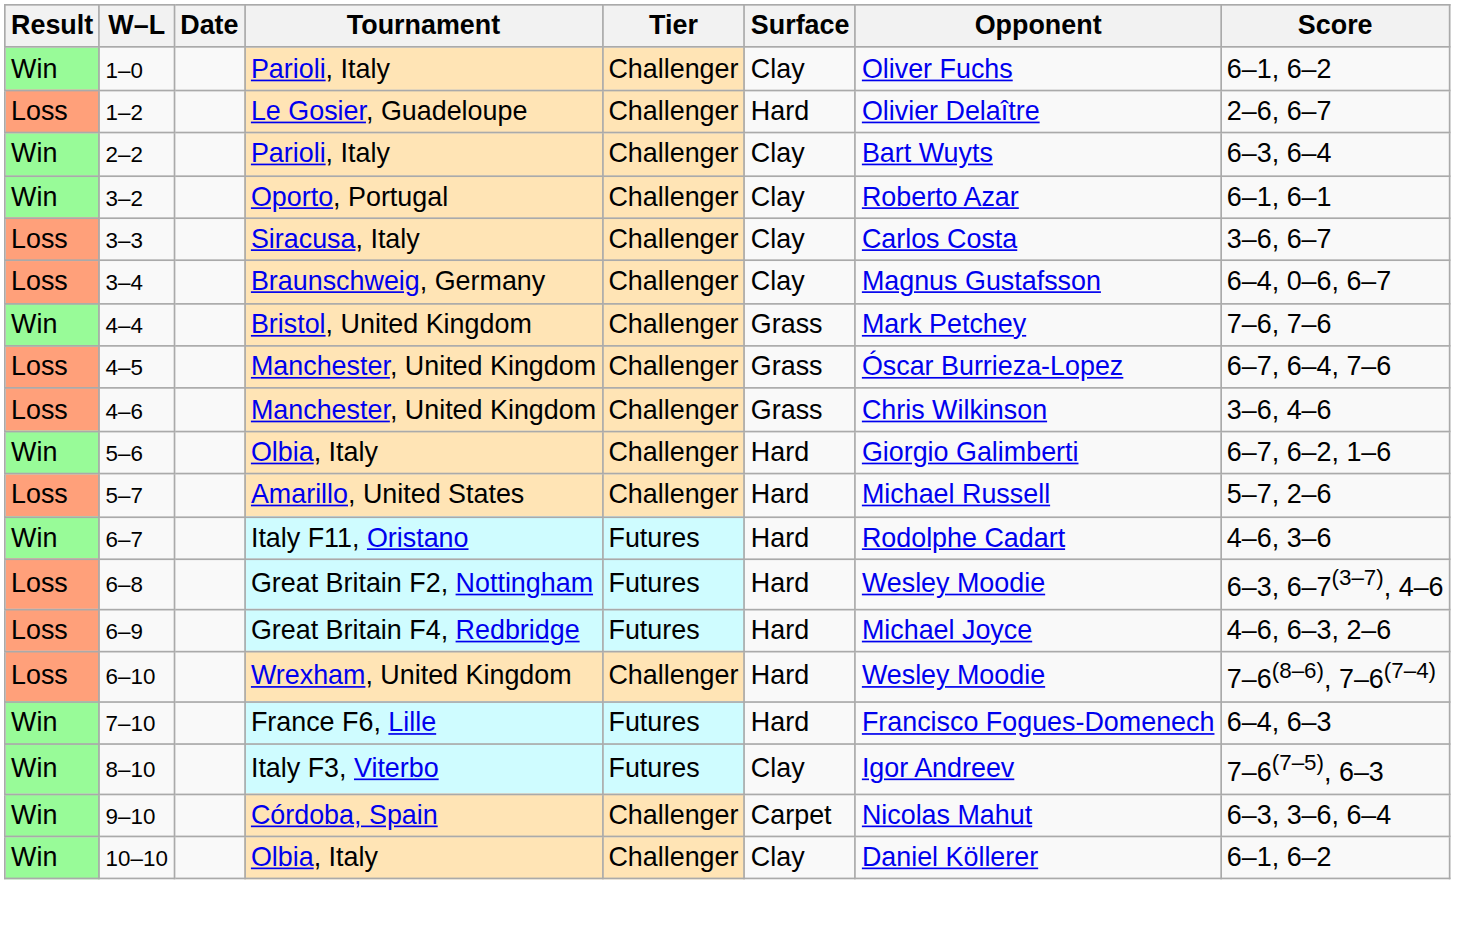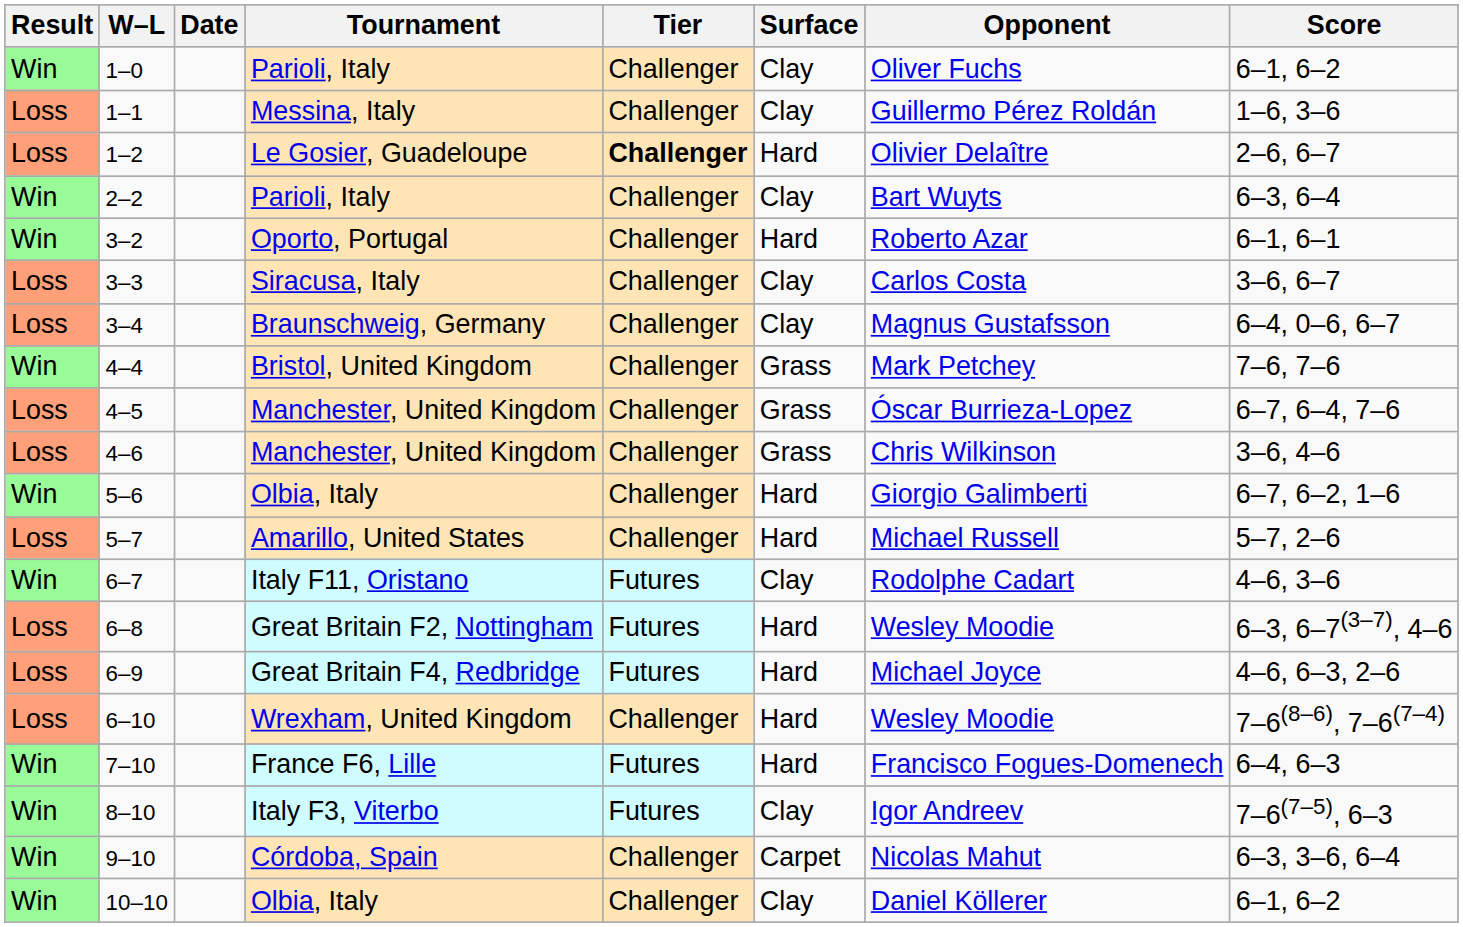 <table class="sortable wikitable">
 <tr>
 <th>Result</th>
 <th class="unsortable">W–L</th>
 <th>Date</th>
 <th>Tournament</th>
 <th>Tier</th>
 <th>Surface</th>
 <th>Opponent</th>
 <th class="unsortable">Score</th>
 </tr>
 <tr>
 <td style="background:#98fb98;">Win</td>
 <td><small>1–0</small></td>
 <td></td>
 <td style="background:moccasin;"><a href='#'>Parioli</a>, Italy</td>
 <td style="background:moccasin;">Challenger</td>
 <td>Clay</td>
 <td> <a href='#'>Oliver Fuchs</a></td>
 <td>6–1, 6–2</td>
 </tr>
 <tr>
 <td style="background:#ffa07a;">Loss</td>
+<td><small>1–1</small></td>
+<td></td>
+<td style="background:moccasin;"><a href='#'>Messina</a>, Italy</td>
+<td style="background:moccasin;">Challenger</td>
+<td>Clay</td>
+<td> <a href='#'>Guillermo Pérez Roldán</a></td>
+<td>1–6, 3–6</td>
+</tr>
+<tr>
+<td style="background:#ffa07a;">Loss</td>
 <td><small>1–2</small></td>
 <td></td>
 <td style="background:moccasin;"><a href='#'>Le Gosier</a>, Guadeloupe</td>
-<td style="background:moccasin;">Challenger</td>
+<td style="background:moccasin;"><strong>Challenger</strong></td>
 <td>Hard</td>
 <td> <a href='#'>Olivier Delaître</a></td>
 <td>2–6, 6–7</td>
 </tr>
 <tr>
 <td style="background:#98fb98;">Win</td>
 <td><small>2–2</small></td>
 <td></td>
 <td style="background:moccasin;"><a href='#'>Parioli</a>, Italy</td>
 <td style="background:moccasin;">Challenger</td>
 <td>Clay</td>
 <td> <a href='#'>Bart Wuyts</a></td>
 <td>6–3, 6–4</td>
 </tr>
 <tr>
 <td style="background:#98fb98;">Win</td>
 <td><small>3–2</small></td>
 <td></td>
 <td style="background:moccasin;"><a href='#'>Oporto</a>, Portugal</td>
 <td style="background:moccasin;">Challenger</td>
-<td>Clay</td>
+<td>Hard</td>
 <td> <a href='#'>Roberto Azar</a></td>
 <td>6–1, 6–1</td>
 </tr>
 <tr>
 <td style="background:#ffa07a;">Loss</td>
 <td><small>3–3</small></td>
 <td></td>
 <td style="background:moccasin;"><a href='#'>Siracusa</a>, Italy</td>
 <td style="background:moccasin;">Challenger</td>
 <td>Clay</td>
 <td> <a href='#'>Carlos Costa</a></td>
 <td>3–6, 6–7</td>
 </tr>
 <tr>
 <td style="background:#ffa07a;">Loss</td>
 <td><small>3–4</small></td>
 <td></td>
 <td style="background:moccasin;"><a href='#'>Braunschweig</a>, Germany</td>
 <td style="background:moccasin;">Challenger</td>
 <td>Clay</td>
 <td> <a href='#'>Magnus Gustafsson</a></td>
 <td>6–4, 0–6, 6–7</td>
 </tr>
 <tr>
 <td style="background:#98fb98;">Win</td>
 <td><small>4–4</small></td>
 <td></td>
 <td style="background:moccasin;"><a href='#'>Bristol</a>, United Kingdom</td>
 <td style="background:moccasin;">Challenger</td>
 <td>Grass</td>
 <td> <a href='#'>Mark Petchey</a></td>
 <td>7–6, 7–6</td>
 </tr>
 <tr>
 <td style="background:#ffa07a;">Loss</td>
 <td><small>4–5</small></td>
 <td></td>
 <td style="background:moccasin;"><a href='#'>Manchester</a>, United Kingdom</td>
 <td style="background:moccasin;">Challenger</td>
 <td>Grass</td>
 <td> <a href='#'>Óscar Burrieza-Lopez</a></td>
 <td>6–7, 6–4, 7–6</td>
 </tr>
 <tr>
 <td style="background:#ffa07a;">Loss</td>
 <td><small>4–6</small></td>
 <td></td>
 <td style="background:moccasin;"><a href='#'>Manchester</a>, United Kingdom</td>
 <td style="background:moccasin;">Challenger</td>
 <td>Grass</td>
 <td> <a href='#'>Chris Wilkinson</a></td>
 <td>3–6, 4–6</td>
 </tr>
 <tr>
 <td style="background:#98fb98;">Win</td>
 <td><small>5–6</small></td>
 <td></td>
 <td style="background:moccasin;"><a href='#'>Olbia</a>, Italy</td>
 <td style="background:moccasin;">Challenger</td>
 <td>Hard</td>
 <td> <a href='#'>Giorgio Galimberti</a></td>
 <td>6–7, 6–2, 1–6</td>
 </tr>
 <tr>
 <td style="background:#ffa07a;">Loss</td>
 <td><small>5–7</small></td>
 <td></td>
 <td style="background:moccasin;"><a href='#'>Amarillo</a>, United States</td>
 <td style="background:moccasin;">Challenger</td>
 <td>Hard</td>
 <td> <a href='#'>Michael Russell</a></td>
 <td>5–7, 2–6</td>
 </tr>
 <tr>
 <td style="background:#98fb98;">Win</td>
 <td><small>6–7</small></td>
 <td></td>
 <td style="background:#cffcff;">Italy F11, <a href='#'>Oristano</a></td>
 <td style="background:#cffcff;">Futures</td>
-<td>Hard</td>
+<td>Clay</td>
 <td> <a href='#'>Rodolphe Cadart</a></td>
 <td>4–6, 3–6</td>
 </tr>
 <tr>
 <td style="background:#ffa07a;">Loss</td>
 <td><small>6–8</small></td>
 <td></td>
 <td style="background:#cffcff;">Great Britain F2, <a href='#'>Nottingham</a></td>
 <td style="background:#cffcff;">Futures</td>
 <td>Hard</td>
 <td> <a href='#'>Wesley Moodie</a></td>
 <td>6–3, 6–7<sup>(3–7)</sup>, 4–6</td>
 </tr>
 <tr>
 <td style="background:#ffa07a;">Loss</td>
 <td><small>6–9</small></td>
 <td></td>
 <td style="background:#cffcff;">Great Britain F4, <a href='#'>Redbridge</a></td>
 <td style="background:#cffcff;">Futures</td>
 <td>Hard</td>
 <td> <a href='#'>Michael Joyce</a></td>
 <td>4–6, 6–3, 2–6</td>
 </tr>
 <tr>
 <td style="background:#ffa07a;">Loss</td>
 <td><small>6–10</small></td>
 <td></td>
 <td style="background:moccasin;"><a href='#'>Wrexham</a>, United Kingdom</td>
 <td style="background:moccasin;">Challenger</td>
 <td>Hard</td>
 <td> <a href='#'>Wesley Moodie</a></td>
 <td>7–6<sup>(8–6)</sup>, 7–6<sup>(7–4)</sup></td>
 </tr>
 <tr>
 <td style="background:#98fb98;">Win</td>
 <td><small>7–10</small></td>
 <td></td>
 <td style="background:#cffcff;">France F6, <a href='#'>Lille</a></td>
 <td style="background:#cffcff;">Futures</td>
 <td>Hard</td>
 <td> <a href='#'>Francisco Fogues-Domenech</a></td>
 <td>6–4, 6–3</td>
 </tr>
 <tr>
 <td style="background:#98fb98;">Win</td>
 <td><small>8–10</small></td>
 <td></td>
 <td style="background:#cffcff;">Italy F3, <a href='#'>Viterbo</a></td>
 <td style="background:#cffcff;">Futures</td>
 <td>Clay</td>
 <td> <a href='#'>Igor Andreev</a></td>
 <td>7–6<sup>(7–5)</sup>, 6–3</td>
 </tr>
 <tr>
 <td style="background:#98fb98;">Win</td>
 <td><small>9–10</small></td>
 <td></td>
 <td style="background:moccasin;"><a href='#'>Córdoba, Spain</a></td>
 <td style="background:moccasin;">Challenger</td>
 <td>Carpet</td>
 <td> <a href='#'>Nicolas Mahut</a></td>
 <td>6–3, 3–6, 6–4</td>
 </tr>
 <tr>
 <td style="background:#98fb98;">Win</td>
 <td><small>10–10</small></td>
 <td></td>
 <td style="background:moccasin;"><a href='#'>Olbia</a>, Italy</td>
 <td style="background:moccasin;">Challenger</td>
 <td>Clay</td>
 <td> <a href='#'>Daniel Köllerer</a></td>
 <td>6–1, 6–2</td>
 </tr>
 </table>
